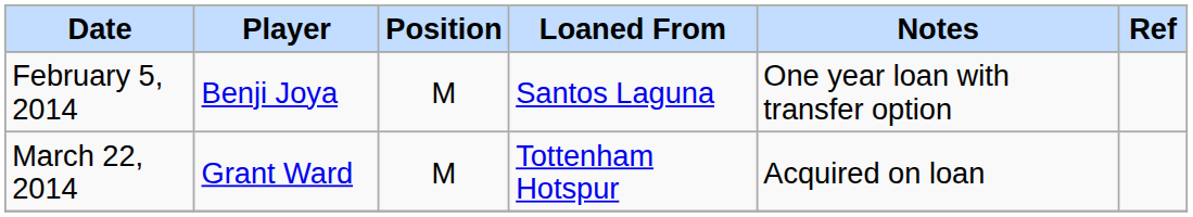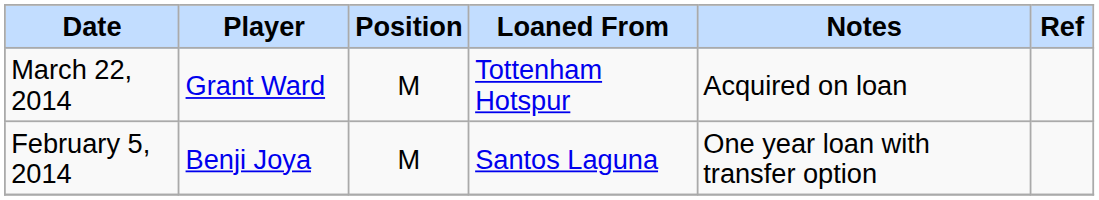 <table class="wikitable" style="text-align:left; font-size:95%;">
 <tr>
 <th style="background:#c2ddff; width:120px;">Date</th>
 <th style="background:#c2ddff; width:130px;">Player</th>
 <th style="background:#c2ddff; width:50px;">Position</th>
 <th style="background:#c2ddff; width:170px;">Loaned From</th>
 <th style="background:#c2ddff; width:300px;">Notes</th>
 <th style="background:#c2ddff; width:30px;">Ref</th>
 </tr>
 <tr>
+<td>March 22, 2014</td>
+<td> <a href='#'>Grant Ward</a></td>
+<td align=center>M</td>
+<td> <a href='#'>Tottenham Hotspur</a></td>
+<td>Acquired on loan</td>
+<td></td>
+</tr>
+<tr>
 <td>February 5, 2014</td>
 <td> <a href='#'>Benji Joya</a></td>
 <td align=center>M</td>
 <td> <a href='#'>Santos Laguna</a></td>
 <td>One year loan with transfer option</td>
 <td></td>
 </tr>
 <tr>
-<td>March 22, 2014</td>
-<td> <a href='#'>Grant Ward</a></td>
-<td align=center>M</td>
-<td> <a href='#'>Tottenham Hotspur</a></td>
-<td>Acquired on loan</td>
-<td></td>
-</tr>
-<tr>
 </tr>
 </table>
